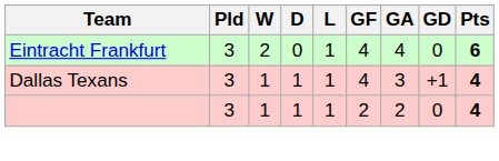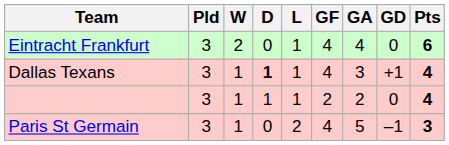 <table class="wikitable" style="text-align: center;">
 <tr>
 <th width=165>Team</th>
 <th width=20>Pld</th>
 <th width=20>W</th>
 <th width=20>D</th>
 <th width=20>L</th>
 <th width=20>GF</th>
 <th width=20>GA</th>
 <th width=20>GD</th>
 <th width=20>Pts</th>
 </tr>
 <tr bgcolor= #ccffcc>
 <td align=left> <a href='#'>Eintracht Frankfurt</a></td>
 <td>3</td>
 <td>2</td>
 <td>0</td>
 <td>1</td>
 <td>4</td>
 <td>4</td>
 <td>0</td>
 <td><strong>6</strong></td>
 </tr>
 <tr bgcolor= #ffcccc>
 <td align=left> Dallas Texans</td>
 <td>3</td>
 <td>1</td>
-<td>1</td>
+<td><strong>1</strong></td>
 <td>1</td>
 <td>4</td>
 <td>3</td>
 <td>+1</td>
 <td><strong>4</strong></td>
 </tr>
 <tr bgcolor= #ffcccc>
 <td align=left></td>
 <td>3</td>
 <td>1</td>
 <td>1</td>
 <td>1</td>
 <td>2</td>
 <td>2</td>
 <td>0</td>
 <td><strong>4</strong></td>
 </tr>
+<tr bgcolor= #ffcccc>
+<td align=left> <a href='#'>Paris St Germain</a></td>
+<td>3</td>
+<td>1</td>
+<td>0</td>
+<td>2</td>
+<td>4</td>
+<td>5</td>
+<td>–1</td>
+<td><strong>3</strong></td>
+</tr>
 </table>
